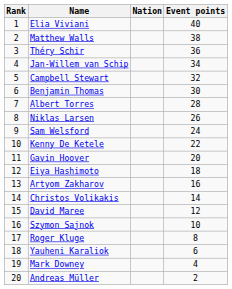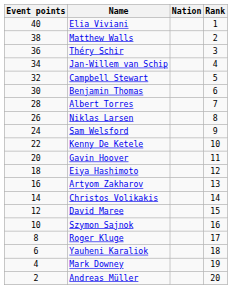 <table class="wikitable sortable" style="text-align:center">
 <tr>
-<th>Rank</th>
+<th>Event points</th>
 <th>Name</th>
 <th>Nation</th>
-<th>Event points</th>
+<th>Rank</th>
 </tr>
 <tr>
-<td>1</td>
+<td>40</td>
 <td align=left><a href='#'>Elia Viviani</a></td>
 <td align=left></td>
-<td>40</td>
+<td>1</td>
 </tr>
 <tr>
-<td>2</td>
+<td>38</td>
 <td align=left><a href='#'>Matthew Walls</a></td>
 <td align=left></td>
-<td>38</td>
+<td>2</td>
 </tr>
 <tr>
-<td>3</td>
+<td>36</td>
 <td align=left><a href='#'>Théry Schir</a></td>
 <td align=left></td>
-<td>36</td>
+<td>3</td>
 </tr>
 <tr>
-<td>4</td>
+<td>34</td>
 <td align=left><a href='#'>Jan-Willem van Schip</a></td>
 <td align=left></td>
-<td>34</td>
+<td>4</td>
 </tr>
 <tr>
-<td>5</td>
+<td>32</td>
 <td align=left><a href='#'>Campbell Stewart</a></td>
 <td align=left></td>
-<td>32</td>
+<td>5</td>
 </tr>
 <tr>
-<td>6</td>
+<td>30</td>
 <td align=left><a href='#'>Benjamin Thomas</a></td>
 <td align=left></td>
-<td>30</td>
+<td>6</td>
 </tr>
 <tr>
-<td>7</td>
+<td>28</td>
 <td align=left><a href='#'>Albert Torres</a></td>
 <td align=left></td>
-<td>28</td>
+<td>7</td>
 </tr>
 <tr>
-<td>8</td>
+<td>26</td>
 <td align=left><a href='#'>Niklas Larsen</a></td>
 <td align=left></td>
-<td>26</td>
+<td>8</td>
 </tr>
 <tr>
-<td>9</td>
+<td>24</td>
 <td align=left><a href='#'>Sam Welsford</a></td>
 <td align=left></td>
-<td>24</td>
+<td>9</td>
 </tr>
 <tr>
-<td>10</td>
+<td>22</td>
 <td align=left><a href='#'>Kenny De Ketele</a></td>
 <td align=left></td>
-<td>22</td>
+<td>10</td>
 </tr>
 <tr>
-<td>11</td>
+<td>20</td>
 <td align=left><a href='#'>Gavin Hoover</a></td>
 <td align=left></td>
-<td>20</td>
+<td>11</td>
 </tr>
 <tr>
-<td>12</td>
+<td>18</td>
 <td align=left><a href='#'>Eiya Hashimoto</a></td>
 <td align=left></td>
-<td>18</td>
+<td>12</td>
 </tr>
 <tr>
-<td>13</td>
+<td>16</td>
 <td align=left><a href='#'>Artyom Zakharov</a></td>
 <td align=left></td>
-<td>16</td>
+<td>13</td>
 </tr>
 <tr>
 <td>14</td>
 <td align=left><a href='#'>Christos Volikakis</a></td>
 <td align=left></td>
 <td>14</td>
 </tr>
 <tr>
-<td>15</td>
+<td>12</td>
 <td align=left><a href='#'>David Maree</a></td>
 <td align=left></td>
-<td>12</td>
+<td>15</td>
 </tr>
 <tr>
-<td>16</td>
+<td>10</td>
 <td align=left><a href='#'>Szymon Sajnok</a></td>
 <td align=left></td>
-<td>10</td>
+<td>16</td>
 </tr>
 <tr>
-<td>17</td>
+<td>8</td>
 <td align=left><a href='#'>Roger Kluge</a></td>
 <td align=left></td>
-<td>8</td>
+<td>17</td>
 </tr>
 <tr>
-<td>18</td>
+<td>6</td>
 <td align=left><a href='#'>Yauheni Karaliok</a></td>
 <td align=left></td>
-<td>6</td>
+<td>18</td>
 </tr>
 <tr>
-<td>19</td>
+<td>4</td>
 <td align=left><a href='#'>Mark Downey</a></td>
 <td align=left></td>
-<td>4</td>
+<td>19</td>
 </tr>
 <tr>
-<td>20</td>
+<td>2</td>
 <td align=left><a href='#'>Andreas Müller</a></td>
 <td align=left></td>
-<td>2</td>
+<td>20</td>
 </tr>
 </table>
